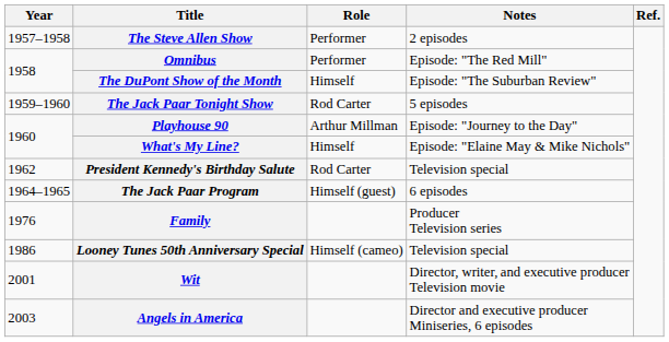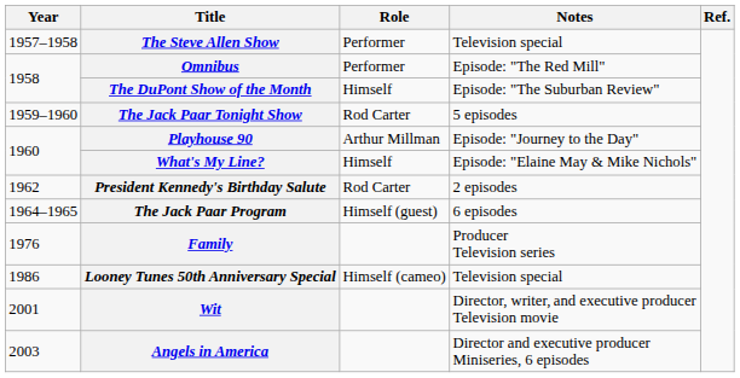 <table class="wikitable plainrowheaders">
 <tr>
 <th scope="col">Year</th>
 <th scope="col">Title</th>
 <th scope="col">Role</th>
 <th scope="col">Notes</th>
 <th scope="col">Ref.</th>
 </tr>
 <tr>
 <td>1957–1958</td>
 <th scope="row"><em><a href='#'>The Steve Allen Show</a></em></th>
 <td>Performer</td>
-<td>2 episodes</td>
+<td>Television special</td>
 <td rowspan=14></td>
 </tr>
 <tr>
 <td rowspan=2>1958</td>
 <th scope="row"><em><a href='#'>Omnibus</a></em></th>
 <td>Performer</td>
 <td>Episode: "The Red Mill"</td>
 </tr>
 <tr>
 <th scope="row"><em><a href='#'>The DuPont Show of the Month</a></em></th>
 <td>Himself</td>
 <td>Episode: "The Suburban Review"</td>
 </tr>
 <tr>
 <td>1959–1960</td>
 <th scope="row"><em><a href='#'>The Jack Paar Tonight Show</a></em></th>
 <td>Rod Carter</td>
 <td>5 episodes</td>
 </tr>
 <tr>
 <td rowspan=2>1960</td>
 <th scope="row"><em><a href='#'>Playhouse 90</a></em></th>
 <td>Arthur Millman</td>
 <td>Episode: "Journey to the Day"</td>
 </tr>
 <tr>
 <th scope="row"><em><a href='#'>What's My Line?</a></em></th>
 <td>Himself</td>
 <td>Episode: "Elaine May & Mike Nichols"</td>
 </tr>
 <tr>
 <td>1962</td>
 <th scope="row"><em>President Kennedy's Birthday Salute</em></th>
 <td>Rod Carter</td>
-<td>Television special</td>
+<td>2 episodes</td>
 </tr>
 <tr>
 <td>1964–1965</td>
 <th scope="row"><em>The Jack Paar Program</em></th>
 <td>Himself (guest)</td>
 <td>6 episodes</td>
 </tr>
 <tr>
 <td>1976</td>
 <th scope="row"><em><a href='#'>Family</a></em></th>
 <td></td>
 <td>Producer<br>Television series</td>
 </tr>
 <tr>
 <td>1986</td>
 <th scope="row"><em>Looney Tunes 50th Anniversary Special</em></th>
 <td>Himself (cameo)</td>
 <td>Television special</td>
 </tr>
 <tr>
 <td>2001</td>
 <th scope="row"><em><a href='#'>Wit</a></em></th>
 <td></td>
 <td>Director, writer, and executive producer<br>Television movie</td>
 </tr>
 <tr>
 <td>2003</td>
 <th scope="row"><em><a href='#'>Angels in America</a></em></th>
 <td></td>
 <td>Director and executive producer<br>Miniseries, 6 episodes</td>
 </tr>
 </table>
